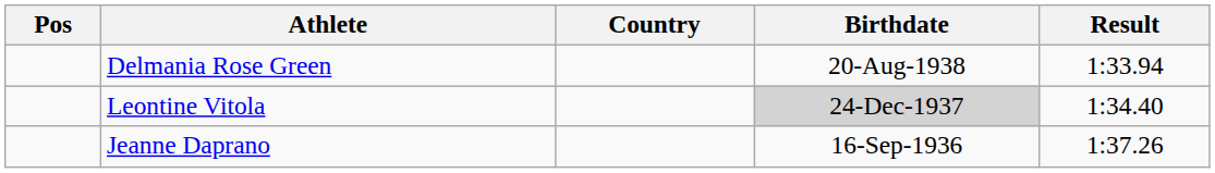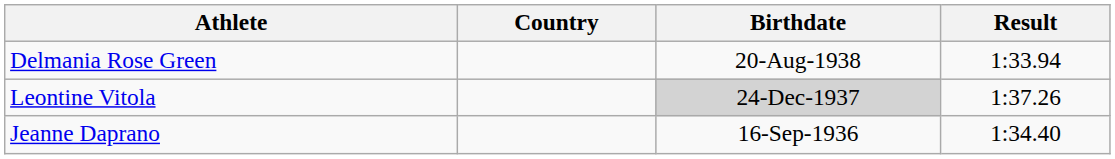 <table class="wikitable"  style="text-align:center; width:60%;">
 <tr>
-<th>Pos</th>
 <th>Athlete</th>
 <th>Country</th>
 <th>Birthdate</th>
 <th>Result</th>
 </tr>
 <tr>
-<td align=center></td>
 <td align=left><a href='#'>Delmania Rose Green</a></td>
 <td align=left></td>
 <td>20-Aug-1938</td>
 <td>1:33.94</td>
 </tr>
 <tr>
-<td align=center></td>
 <td align=left><a href='#'>Leontine Vitola</a></td>
 <td align=left></td>
 <td style="background: lightgrey;">24-Dec-1937</td>
-<td>1:34.40</td>
+<td>1:37.26</td>
 </tr>
 <tr>
-<td align=center></td>
 <td align=left><a href='#'>Jeanne Daprano</a></td>
 <td align=left></td>
 <td>16-Sep-1936</td>
-<td>1:37.26</td>
+<td>1:34.40</td>
 </tr>
 </table>
